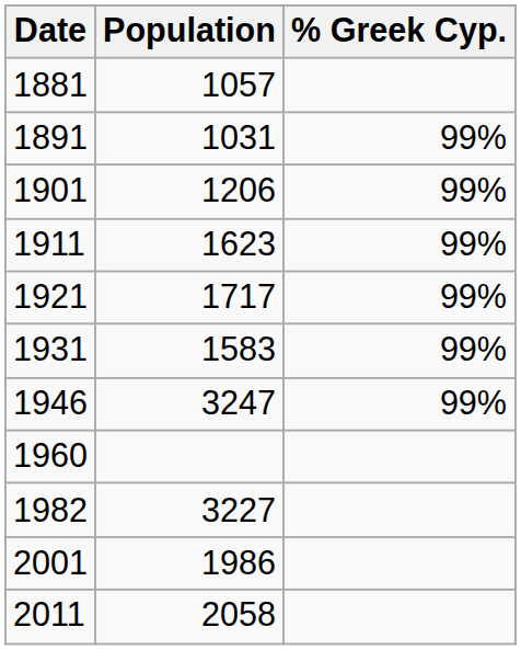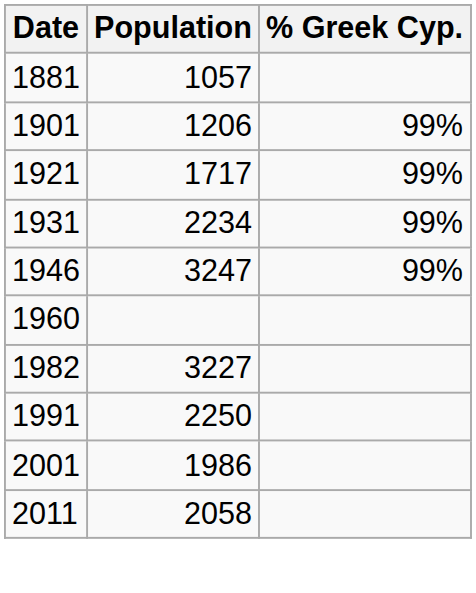 <table class="wikitable sortable">
 <tr>
 <th scope="col">Date</th>
 <th scope="col">Population</th>
 <th scope="col">% Greek Cyp.</th>
 </tr>
 <tr>
 <td align="left">1881</td>
 <td align="right">1057</td>
 <td align="right"></td>
 </tr>
 <tr>
-<td align="left">1891</td>
-<td align="right">1031</td>
-<td align="right">99%</td>
-</tr>
-<tr>
 <td align="left">1901</td>
 <td align="right">1206</td>
-<td align="right">99%</td>
-</tr>
-<tr>
-<td align="left">1911</td>
-<td align="right">1623</td>
 <td align="right">99%</td>
 </tr>
 <tr>
 <td align="left">1921</td>
 <td align="right">1717</td>
 <td align="right">99%</td>
 </tr>
 <tr>
 <td align="left">1931</td>
-<td align="right">1583</td>
+<td align="right">2234</td>
 <td align="right">99%</td>
 </tr>
 <tr>
 <td align="left">1946</td>
 <td align="right">3247</td>
 <td align="right">99%</td>
 </tr>
 <tr>
 <td align="left">1960</td>
 <td align="right"></td>
 <td align="right"></td>
 </tr>
 <tr>
 <td align="left">1982</td>
 <td align="right">3227</td>
 <td align="right"></td>
 </tr>
 <tr>
+<td align="left">1991</td>
+<td align="right">2250</td>
+<td align="right"></td>
+</tr>
+<tr>
 <td align="left">2001</td>
 <td align="right">1986</td>
 <td align="right"></td>
 </tr>
 <tr>
 <td align="left">2011</td>
 <td align="right">2058</td>
 <td align="right"></td>
 </tr>
 </table>
